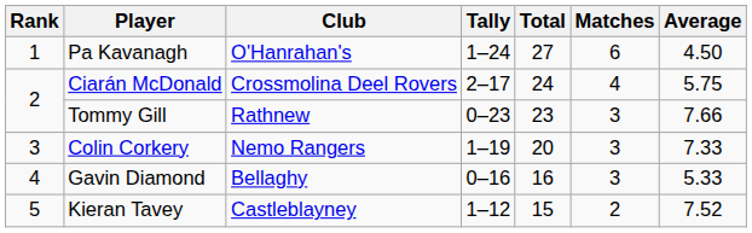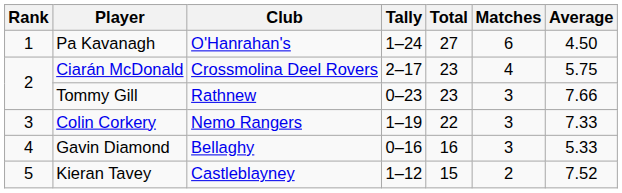 <table class="wikitable">
 <tr>
 <th>Rank</th>
 <th>Player</th>
 <th>Club</th>
 <th>Tally</th>
 <th>Total</th>
 <th>Matches</th>
 <th>Average</th>
 </tr>
 <tr>
 <td rowspan="1" style="text-align:center;">1</td>
 <td>Pa Kavanagh</td>
 <td><a href='#'>O'Hanrahan's</a></td>
 <td align=center>1–24</td>
 <td align=center>27</td>
 <td align=center>6</td>
 <td align=center>4.50</td>
 </tr>
 <tr>
 <td rowspan="2" style="text-align:center;">2</td>
 <td><a href='#'>Ciarán McDonald</a></td>
 <td><a href='#'>Crossmolina Deel Rovers</a></td>
 <td align=center>2–17</td>
-<td align=center>24</td>
+<td align=center>23</td>
 <td align=center>4</td>
 <td align=center>5.75</td>
 </tr>
 <tr>
 <td>Tommy Gill</td>
 <td><a href='#'>Rathnew</a></td>
 <td align=center>0–23</td>
 <td align=center>23</td>
 <td align=center>3</td>
 <td align=center>7.66</td>
 </tr>
 <tr>
 <td rowspan="1" style="text-align:center;">3</td>
 <td><a href='#'>Colin Corkery</a></td>
 <td><a href='#'>Nemo Rangers</a></td>
 <td align=center>1–19</td>
-<td align=center>20</td>
+<td align=center>22</td>
 <td align=center>3</td>
 <td align=center>7.33</td>
 </tr>
 <tr>
 <td rowspan="1" style="text-align:center;">4</td>
 <td>Gavin Diamond</td>
 <td><a href='#'>Bellaghy</a></td>
 <td align=center>0–16</td>
 <td align=center>16</td>
 <td align=center>3</td>
 <td align=center>5.33</td>
 </tr>
 <tr>
 <td rowspan="1" style="text-align:center;">5</td>
 <td>Kieran Tavey</td>
 <td><a href='#'>Castleblayney</a></td>
 <td align=center>1–12</td>
 <td align=center>15</td>
 <td align=center>2</td>
 <td align=center>7.52</td>
 </tr>
 </table>
